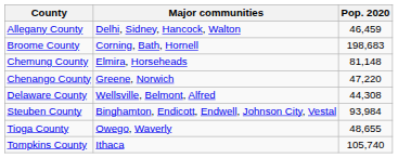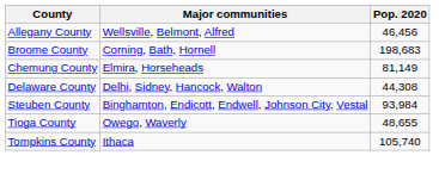 <table class="wikitable sortable">
 <tr>
 <th>County</th>
 <th>Major communities</th>
 <th>Pop. 2020</th>
 </tr>
 <tr>
 <td><a href='#'>Allegany County</a></td>
-<td><a href='#'>Delhi</a>, <a href='#'>Sidney</a>, <a href='#'>Hancock</a>, <a href='#'>Walton</a></td>
-<td align=center>46,459</td>
+<td><a href='#'>Wellsville</a>, <a href='#'>Belmont</a>, <a href='#'>Alfred</a></td>
+<td align=center>46,456</td>
 </tr>
 <tr>
 <td><a href='#'>Broome County</a></td>
 <td><a href='#'>Corning</a>, <a href='#'>Bath</a>, <a href='#'>Hornell</a></td>
 <td align=center>198,683</td>
 </tr>
 <tr>
 <td><a href='#'>Chemung County</a></td>
 <td><a href='#'>Elmira</a>, <a href='#'>Horseheads</a></td>
-<td align=center>81,148</td>
-</tr>
-<tr>
-<td><a href='#'>Chenango County</a></td>
-<td><a href='#'>Greene</a>, <a href='#'>Norwich</a></td>
-<td align="center">47,220</td>
+<td align=center>81,149</td>
 </tr>
 <tr>
 <td><a href='#'>Delaware County</a></td>
-<td><a href='#'>Wellsville</a>, <a href='#'>Belmont</a>, <a href='#'>Alfred</a></td>
+<td><a href='#'>Delhi</a>, <a href='#'>Sidney</a>, <a href='#'>Hancock</a>, <a href='#'>Walton</a></td>
 <td align="center">44,308</td>
 </tr>
 <tr>
 <td><a href='#'>Steuben County</a></td>
 <td><a href='#'>Binghamton</a>, <a href='#'>Endicott</a>, <a href='#'>Endwell</a>, <a href='#'>Johnson City</a>, <a href='#'>Vestal</a></td>
 <td align="center">93,984</td>
 </tr>
 <tr>
 <td><a href='#'>Tioga County</a></td>
 <td><a href='#'>Owego</a>, <a href='#'>Waverly</a></td>
 <td align="center">48,655</td>
 </tr>
 <tr>
 <td><a href='#'>Tompkins County</a></td>
 <td><a href='#'>Ithaca</a></td>
 <td align="center">105,740</td>
 </tr>
 </table>
